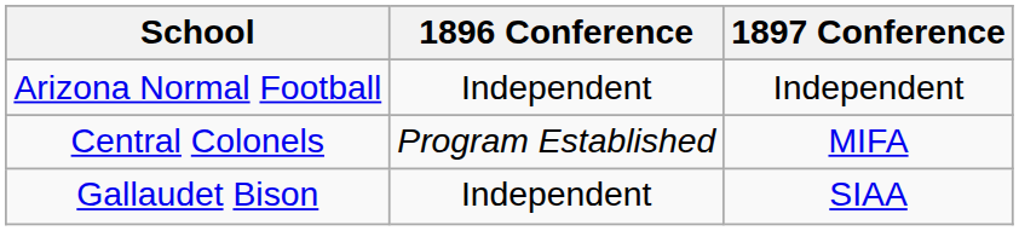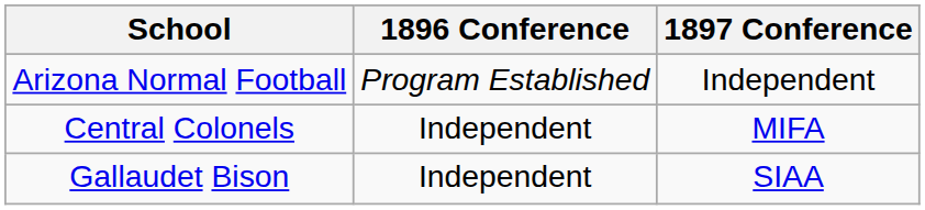 <table class="wikitable sortable">
 <tr>
 <th>School</th>
 <th>1896 Conference</th>
 <th>1897 Conference</th>
 </tr>
 <tr style="text-align:center;">
 <td><a href='#'>Arizona Normal</a> <a href='#'>Football</a></td>
-<td>Independent</td>
+<td><em>Program Established</em></td>
 <td>Independent</td>
 </tr>
 <tr style="text-align:center;">
 <td><a href='#'>Central</a> <a href='#'>Colonels</a></td>
-<td><em>Program Established</em></td>
+<td>Independent</td>
 <td><a href='#'>MIFA</a></td>
 </tr>
 <tr style="text-align:center;">
 <td><a href='#'>Gallaudet</a> <a href='#'>Bison</a></td>
 <td>Independent</td>
 <td><a href='#'>SIAA</a></td>
 </tr>
 </table>
